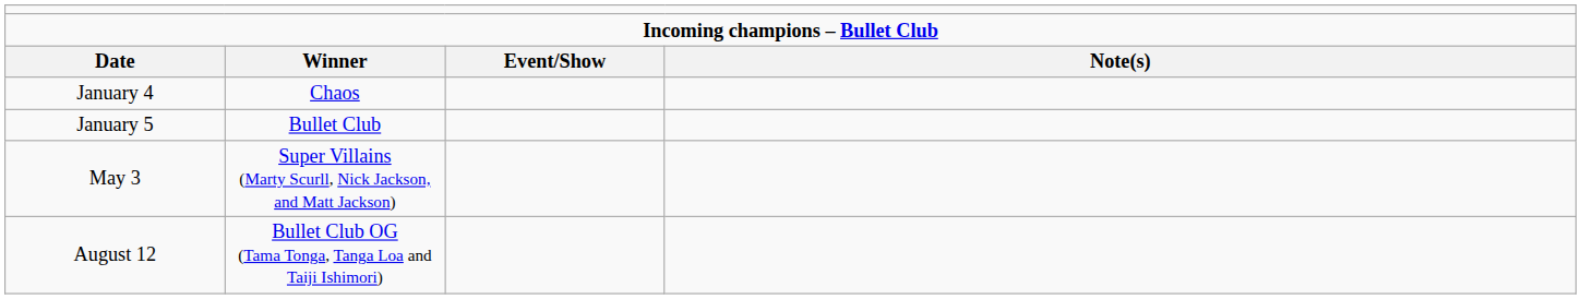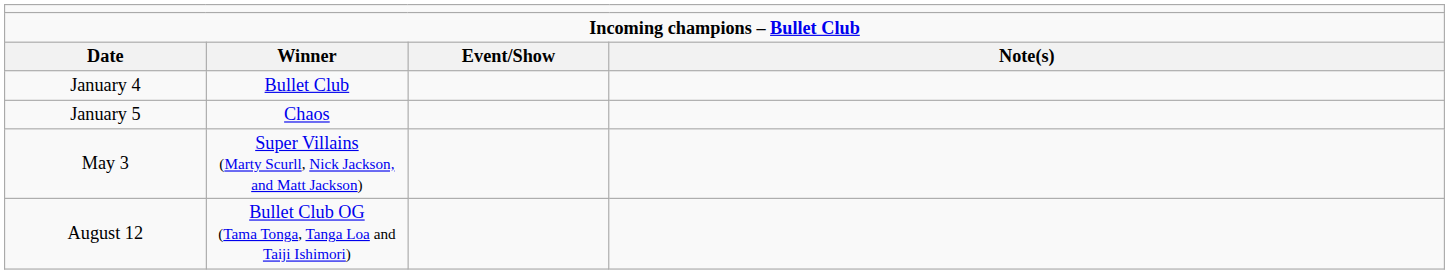 <table class="wikitable" style="text-align:center; width:100%;">
 <tr>
 <td colspan="5"></td>
 </tr>
 <tr>
 <td colspan="5"><strong>Incoming champions – <a href='#'>Bullet Club</a> </strong></td>
 </tr>
 <tr>
 <th width=14%>Date</th>
 <th width=14%>Winner</th>
 <th width=14%>Event/Show</th>
 <th width=58%>Note(s)</th>
 </tr>
 <tr>
 <td>January 4</td>
-<td><a href='#'>Chaos</a><br></td>
+<td><a href='#'>Bullet Club</a><br></td>
 <td></td>
 <td align=left></td>
 </tr>
 <tr>
 <td>January 5</td>
-<td><a href='#'>Bullet Club</a><br></td>
+<td><a href='#'>Chaos</a><br></td>
 <td></td>
 <td align=left></td>
 </tr>
 <tr>
 <td>May 3</td>
 <td><a href='#'>Super Villains</a><br><small>(<a href='#'>Marty Scurll</a>, <a href='#'>Nick Jackson, and Matt Jackson</a>)</small></td>
 <td></td>
 <td align=left></td>
 </tr>
 <tr>
 <td>August 12</td>
 <td><a href='#'>Bullet Club OG</a><br><small>(<a href='#'>Tama Tonga</a>, <a href='#'>Tanga Loa</a> and <a href='#'>Taiji Ishimori</a>)</small></td>
 <td></td>
 <td align=left></td>
 </tr>
 </table>
